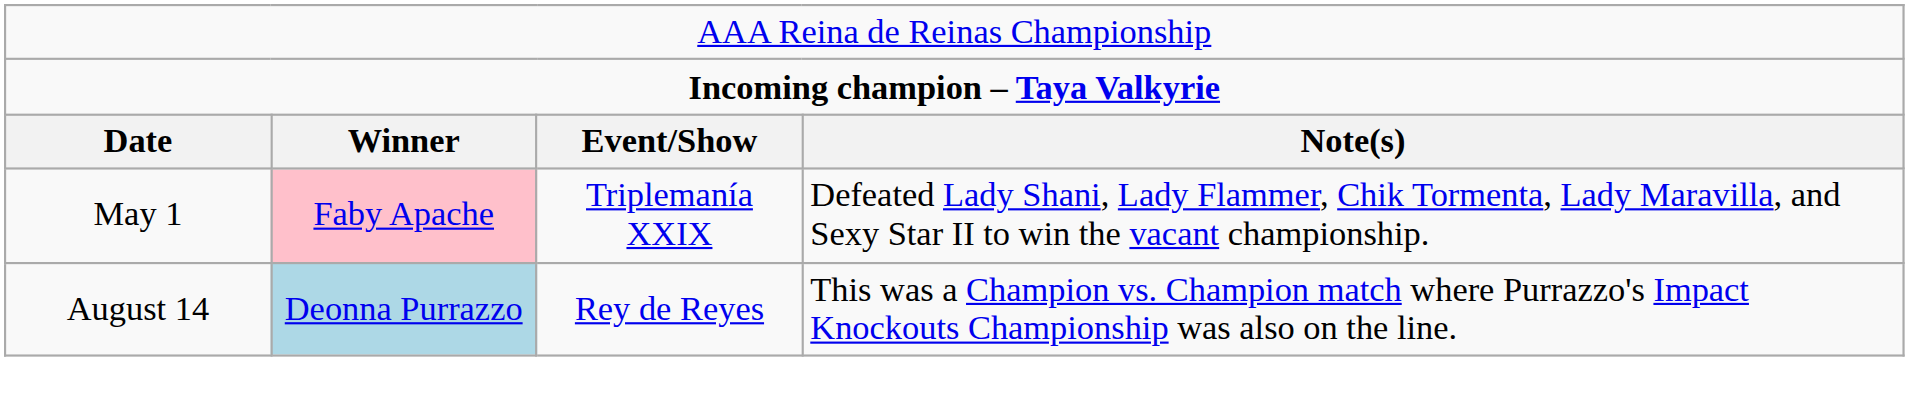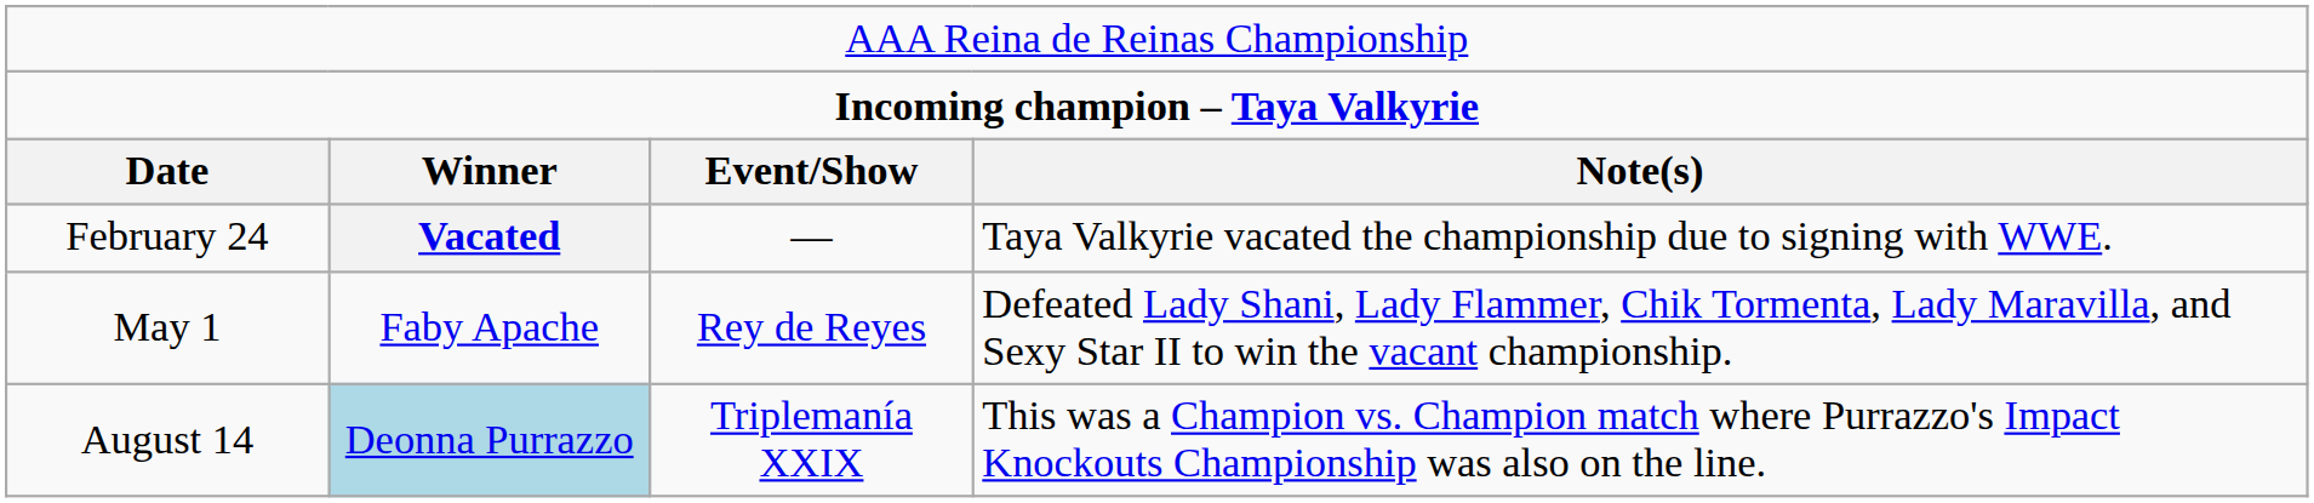 <table class="wikitable" style="text-align:center; width:100%;">
 <tr>
 <td colspan="4" style="text-align: center;"><a href='#'>AAA Reina de Reinas Championship</a></td>
 </tr>
 <tr>
 <td colspan="4" style="text-align: center;"><strong>Incoming champion – <a href='#'>Taya Valkyrie</a></strong></td>
 </tr>
 <tr>
 <th width=14%>Date</th>
 <th width=14%>Winner</th>
 <th width=14%>Event/Show</th>
 <th width=58%>Note(s)</th>
 </tr>
 <tr>
+<td>February 24</td>
+<th><a href='#'>Vacated</a></th>
+<td>—</td>
+<td align=left>Taya Valkyrie vacated the championship due to signing with <a href='#'>WWE</a>.</td>
+</tr>
+<tr>
 <td>May 1</td>
-<td style="background: pink;"><a href='#'>Faby Apache</a></td>
-<td><a href='#'>Triplemanía XXIX</a></td>
+<td><a href='#'>Faby Apache</a></td>
+<td><a href='#'>Rey de Reyes</a></td>
 <td align=left>Defeated <a href='#'>Lady Shani</a>, <a href='#'>Lady Flammer</a>, <a href='#'>Chik Tormenta</a>, <a href='#'>Lady Maravilla</a>, and Sexy Star II  to win the <a href='#'>vacant</a> championship.</td>
 </tr>
 <tr>
 <td>August 14</td>
 <td style="background: lightblue;"><a href='#'>Deonna Purrazzo</a></td>
-<td><a href='#'>Rey de Reyes</a></td>
+<td><a href='#'>Triplemanía XXIX</a></td>
 <td align=left>This was a <a href='#'>Champion vs. Champion match</a> where Purrazzo's <a href='#'>Impact Knockouts Championship</a> was also on the line.</td>
 </tr>
 </table>
